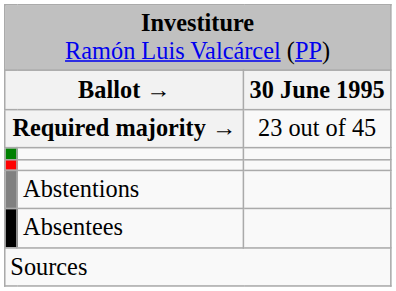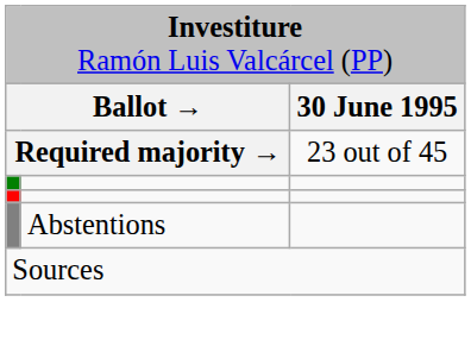 <table class="wikitable" style="text-align:center;">
 <tr>
 <td colspan="3" align="center" bgcolor="#C0C0C0"><strong>Investiture</strong><br><a href='#'>Ramón Luis Valcárcel</a> (<a href='#'>PP</a>)</td>
 </tr>
 <tr>
 <th colspan="2" width="150px">Ballot →</th>
 <th>30 June 1995</th>
 </tr>
 <tr>
 <th colspan="2">Required majority →</th>
 <td>23 out of 45 </td>
 </tr>
 <tr>
 <th width="1px" style="background:green;"></th>
 <td align="left"></td>
 <td></td>
 </tr>
 <tr>
 <th style="color:inherit;background:red;"></th>
 <td align="left"></td>
 <td></td>
 </tr>
 <tr>
 <th style="color:inherit;background:gray;"></th>
 <td align="left"><span>Abstentions</span></td>
 <td></td>
 </tr>
 <tr>
-<th style="color:inherit;background:black;"></th>
-<td align="left"><span>Absentees</span></td>
-<td></td>
-</tr>
-<tr>
 <td align="left" colspan="3">Sources</td>
 </tr>
 </table>
